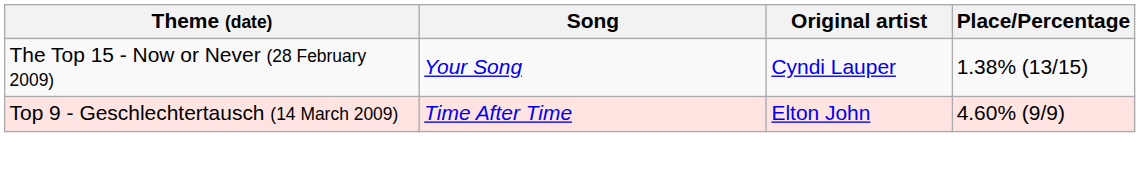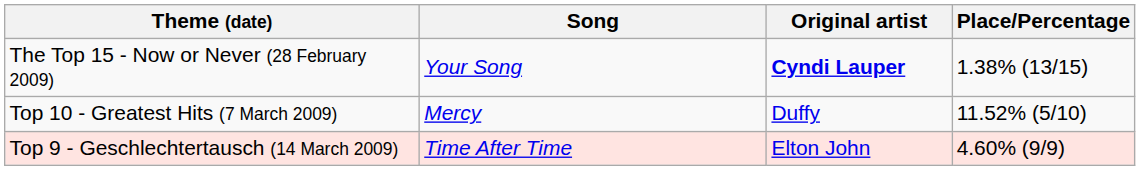 <table class="wikitable" style="font-size:97%;">
 <tr>
 <th style="width:300px;">Theme <small>(date)</small></th>
 <th style="width:250px;">Song</th>
 <th style="width:130px;">Original artist</th>
 <th style="width:120px;">Place/Percentage</th>
 </tr>
 <tr>
 <td>The Top 15 - Now or Never <small>(28 February 2009)</small></td>
 <td><em><a href='#'>Your Song</a></em></td>
-<td><a href='#'>Cyndi Lauper</a></td>
+<td><strong><a href='#'>Cyndi Lauper</a></strong></td>
 <td>1.38% (13/15)</td>
+</tr>
+<tr>
+<td>Top 10 - Greatest Hits <small>(7 March 2009)</small></td>
+<td><em><a href='#'>Mercy</a></em></td>
+<td><a href='#'>Duffy</a></td>
+<td>11.52% (5/10)</td>
 </tr>
 <tr style="background:#ffe4e1;">
 <td>Top 9 - Geschlechtertausch <small>(14 March 2009)</small></td>
 <td><em><a href='#'>Time After Time</a></em></td>
 <td><a href='#'>Elton John</a></td>
 <td>4.60% (9/9)</td>
 </tr>
 </table>
